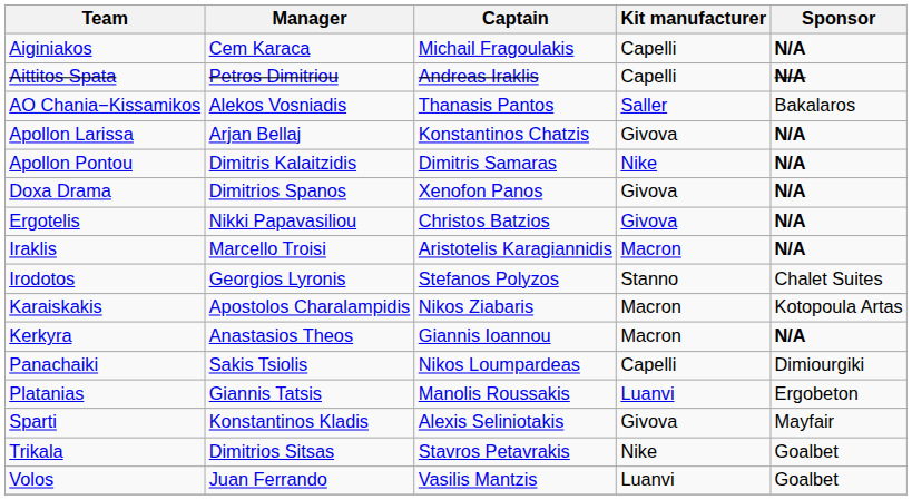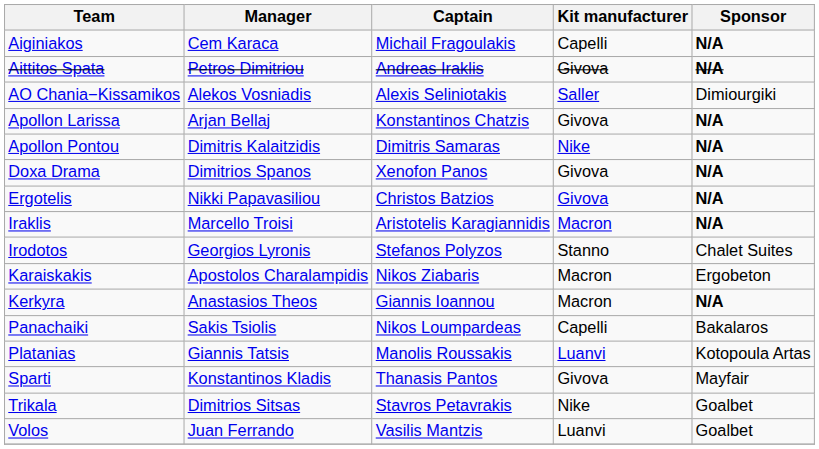 <table class="wikitable sortable" style="text-align: left;">
 <tr>
 <th>Team</th>
 <th>Manager</th>
 <th>Captain</th>
 <th>Kit manufacturer</th>
 <th>Sponsor</th>
 </tr>
 <tr>
 <td><a href='#'>Aiginiakos</a></td>
 <td> <a href='#'>Cem Karaca</a></td>
 <td> <a href='#'>Michail Fragoulakis</a></td>
 <td>Capelli</td>
 <td><strong>N/A</strong></td>
 </tr>
 <tr>
 <td><s><a href='#'>Aittitos Spata</a></s></td>
 <td><s> <a href='#'>Petros Dimitriou</a></s></td>
 <td><s> <a href='#'>Andreas Iraklis</a></s></td>
-<td>Capelli</td>
+<td><s>Givova</s></td>
 <td><s><strong>N/A</strong></s></td>
 </tr>
 <tr>
 <td><a href='#'>AO Chania−Kissamikos</a></td>
 <td> <a href='#'>Alekos Vosniadis</a></td>
-<td> <a href='#'>Thanasis Pantos</a></td>
+<td> <a href='#'>Alexis Seliniotakis</a></td>
 <td><a href='#'>Saller</a></td>
-<td>Bakalaros</td>
+<td>Dimiourgiki</td>
 </tr>
 <tr>
 <td><a href='#'>Apollon Larissa</a></td>
 <td> <a href='#'>Arjan Bellaj</a></td>
 <td> <a href='#'>Konstantinos Chatzis</a></td>
 <td>Givova</td>
 <td><strong>N/A</strong></td>
 </tr>
 <tr>
 <td><a href='#'>Apollon Pontou</a></td>
 <td> <a href='#'>Dimitris Kalaitzidis</a></td>
 <td> <a href='#'>Dimitris Samaras</a></td>
 <td><a href='#'>Nike</a></td>
 <td><strong>N/A</strong></td>
 </tr>
 <tr>
 <td><a href='#'>Doxa Drama</a></td>
 <td> <a href='#'>Dimitrios Spanos</a></td>
 <td> <a href='#'>Xenofon Panos</a></td>
 <td>Givova</td>
 <td><strong>N/A</strong></td>
 </tr>
 <tr>
 <td><a href='#'>Ergotelis</a></td>
 <td> <a href='#'>Nikki Papavasiliou</a></td>
 <td> <a href='#'>Christos Batzios</a></td>
 <td><a href='#'>Givova</a></td>
 <td><strong>N/A</strong></td>
 </tr>
 <tr>
 <td><a href='#'>Iraklis</a></td>
 <td> <a href='#'>Marcello Troisi</a></td>
 <td> <a href='#'>Aristotelis Karagiannidis</a></td>
 <td><a href='#'>Macron</a></td>
 <td><strong>N/A</strong></td>
 </tr>
 <tr>
 <td><a href='#'>Irodotos</a></td>
 <td> <a href='#'>Georgios Lyronis</a></td>
 <td> <a href='#'>Stefanos Polyzos</a></td>
 <td>Stanno</td>
 <td>Chalet Suites</td>
 </tr>
 <tr>
 <td><a href='#'>Karaiskakis</a></td>
 <td> <a href='#'>Apostolos Charalampidis</a></td>
 <td> <a href='#'>Nikos Ziabaris</a></td>
 <td>Macron</td>
-<td>Kotopoula Artas</td>
+<td>Ergobeton</td>
 </tr>
 <tr>
 <td><a href='#'>Kerkyra</a></td>
 <td> <a href='#'>Anastasios Theos</a></td>
 <td> <a href='#'>Giannis Ioannou</a></td>
 <td>Macron</td>
 <td><strong>N/A</strong></td>
 </tr>
 <tr>
 <td><a href='#'>Panachaiki</a></td>
 <td> <a href='#'>Sakis Tsiolis</a></td>
 <td> <a href='#'>Nikos Loumpardeas</a></td>
 <td>Capelli</td>
-<td>Dimiourgiki</td>
+<td>Bakalaros</td>
 </tr>
 <tr>
 <td><a href='#'>Platanias</a></td>
 <td> <a href='#'>Giannis Tatsis</a></td>
 <td> <a href='#'>Manolis Roussakis</a></td>
 <td><a href='#'>Luanvi</a></td>
-<td>Ergobeton</td>
+<td>Kotopoula Artas</td>
 </tr>
 <tr>
 <td><a href='#'>Sparti</a></td>
 <td> <a href='#'>Konstantinos Kladis</a></td>
-<td> <a href='#'>Alexis Seliniotakis</a></td>
+<td> <a href='#'>Thanasis Pantos</a></td>
 <td>Givova</td>
 <td>Mayfair</td>
 </tr>
 <tr>
 <td><a href='#'>Trikala</a></td>
 <td> <a href='#'>Dimitrios Sitsas</a></td>
 <td> <a href='#'>Stavros Petavrakis</a></td>
 <td>Nike</td>
 <td>Goalbet</td>
 </tr>
 <tr>
 <td><a href='#'>Volos</a></td>
 <td> <a href='#'>Juan Ferrando</a></td>
 <td> <a href='#'>Vasilis Mantzis</a></td>
 <td>Luanvi</td>
 <td>Goalbet</td>
 </tr>
 <tr>
 </tr>
 </table>
